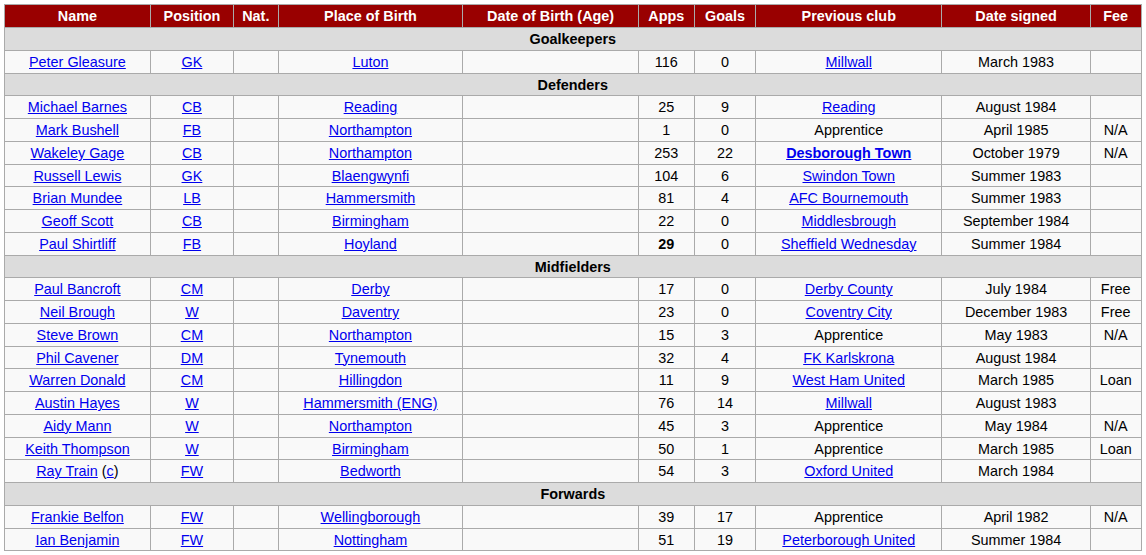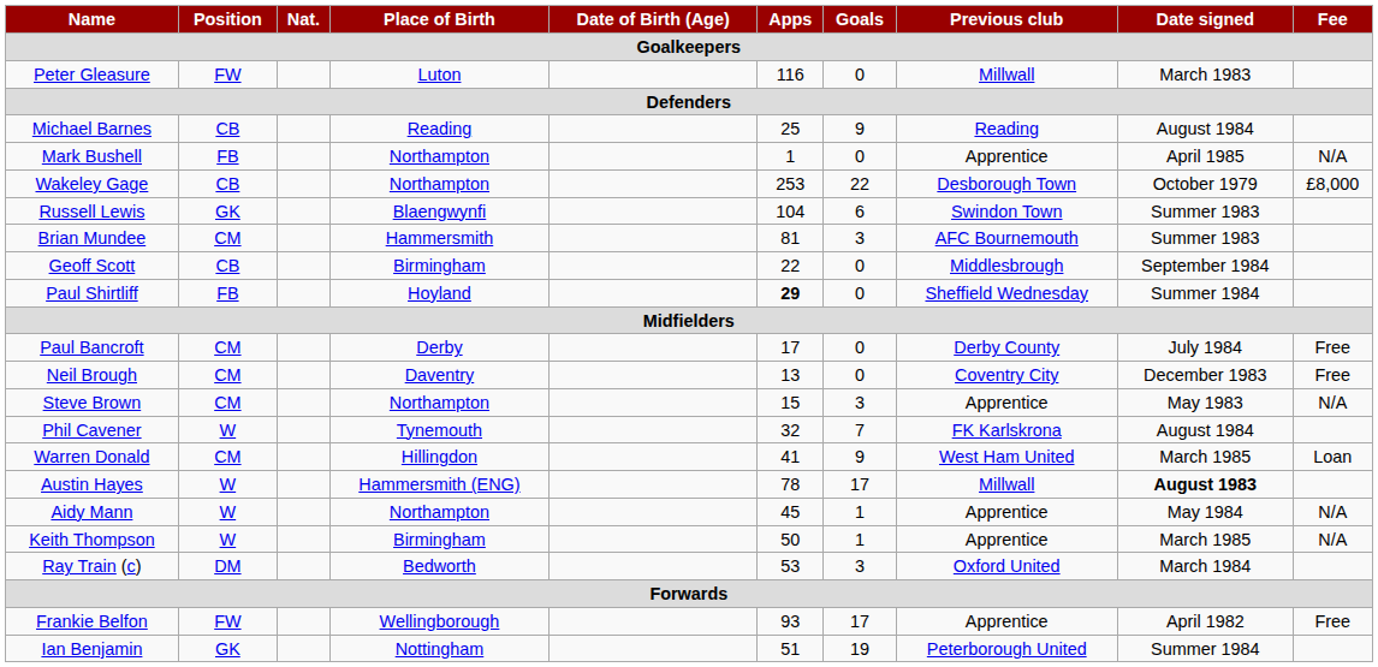 <table class="wikitable" style="text-align:center; font-size:90%; width:90%;">
 <tr>
 <th style="background:#900; color:#FFF; text-align:center;">Name</th>
 <th style="background:#900; color:#FFF; text-align:center;">Position</th>
 <th style="background:#900; color:#FFF; text-align:center;">Nat.</th>
 <th style="background:#900; color:#FFF; text-align:center;">Place of Birth</th>
 <th style="background:#900; color:#FFF; text-align:center;">Date of Birth (Age)</th>
 <th style="background:#900; color:#FFF; text-align:center;">Apps</th>
 <th style="background:#900; color:#FFF; text-align:center;">Goals</th>
 <th style="background:#900; color:#FFF; text-align:center;">Previous club</th>
 <th style="background:#900; color:#FFF; text-align:center;">Date signed</th>
 <th style="background:#900; color:#FFF; text-align:center;">Fee</th>
 </tr>
 <tr>
 <th colspan="12" style="background:#dcdcdc; text-align:center;">Goalkeepers</th>
 </tr>
 <tr>
 <td><a href='#'>Peter Gleasure</a></td>
-<td><a href='#'>GK</a></td>
+<td><a href='#'>FW</a></td>
 <td></td>
 <td><a href='#'>Luton</a></td>
 <td></td>
 <td>116</td>
 <td>0</td>
 <td><a href='#'>Millwall</a></td>
 <td>March 1983</td>
 <td></td>
 </tr>
 <tr>
 <th colspan="12" style="background:#dcdcdc; text-align:center;">Defenders</th>
 </tr>
 <tr>
 <td><a href='#'>Michael Barnes</a></td>
 <td><a href='#'>CB</a></td>
 <td></td>
 <td><a href='#'>Reading</a></td>
 <td></td>
 <td>25</td>
 <td>9</td>
 <td><a href='#'>Reading</a></td>
 <td>August 1984</td>
 <td></td>
 </tr>
 <tr>
 <td><a href='#'>Mark Bushell</a></td>
 <td><a href='#'>FB</a></td>
 <td></td>
 <td><a href='#'>Northampton</a></td>
 <td></td>
 <td>1</td>
 <td>0</td>
 <td>Apprentice</td>
 <td>April 1985</td>
 <td>N/A</td>
 </tr>
 <tr>
 <td><a href='#'>Wakeley Gage</a></td>
 <td><a href='#'>CB</a></td>
 <td></td>
 <td><a href='#'>Northampton</a></td>
 <td></td>
 <td>253</td>
 <td>22</td>
-<td><strong><a href='#'>Desborough Town</a></strong></td>
+<td><a href='#'>Desborough Town</a></td>
 <td>October 1979</td>
-<td>N/A</td>
+<td>£8,000</td>
 </tr>
 <tr>
 <td><a href='#'>Russell Lewis</a></td>
 <td><a href='#'>GK</a></td>
 <td></td>
 <td><a href='#'>Blaengwynfi</a></td>
 <td></td>
 <td>104</td>
 <td>6</td>
 <td><a href='#'>Swindon Town</a></td>
 <td>Summer 1983</td>
 <td></td>
 </tr>
 <tr>
 <td><a href='#'>Brian Mundee</a></td>
-<td><a href='#'>LB</a></td>
+<td><a href='#'>CM</a></td>
 <td></td>
 <td><a href='#'>Hammersmith</a></td>
 <td></td>
 <td>81</td>
-<td>4</td>
+<td>3</td>
 <td><a href='#'>AFC Bournemouth</a></td>
 <td>Summer 1983</td>
 <td></td>
 </tr>
 <tr>
 <td><a href='#'>Geoff Scott</a></td>
 <td><a href='#'>CB</a></td>
 <td></td>
 <td><a href='#'>Birmingham</a></td>
 <td></td>
 <td>22</td>
 <td>0</td>
 <td><a href='#'>Middlesbrough</a></td>
 <td>September 1984</td>
 <td></td>
 </tr>
 <tr>
 <td><a href='#'>Paul Shirtliff</a></td>
 <td><a href='#'>FB</a></td>
 <td></td>
 <td><a href='#'>Hoyland</a></td>
 <td></td>
 <td><strong>29</strong></td>
 <td>0</td>
 <td><a href='#'>Sheffield Wednesday</a></td>
 <td>Summer 1984</td>
 <td></td>
 </tr>
 <tr>
 <th colspan="12" style="background:#dcdcdc; text-align:center;">Midfielders</th>
 </tr>
 <tr>
 <td><a href='#'>Paul Bancroft</a></td>
 <td><a href='#'>CM</a></td>
 <td></td>
 <td><a href='#'>Derby</a></td>
 <td></td>
 <td>17</td>
 <td>0</td>
 <td><a href='#'>Derby County</a></td>
 <td>July 1984</td>
 <td>Free</td>
 </tr>
 <tr>
 <td><a href='#'>Neil Brough</a></td>
-<td><a href='#'>W</a></td>
+<td><a href='#'>CM</a></td>
 <td></td>
 <td><a href='#'>Daventry</a></td>
 <td></td>
-<td>23</td>
+<td>13</td>
 <td>0</td>
 <td><a href='#'>Coventry City</a></td>
 <td>December 1983</td>
 <td>Free</td>
 </tr>
 <tr>
 <td><a href='#'>Steve Brown</a></td>
 <td><a href='#'>CM</a></td>
 <td></td>
 <td><a href='#'>Northampton</a></td>
 <td></td>
 <td>15</td>
 <td>3</td>
 <td>Apprentice</td>
 <td>May 1983</td>
 <td>N/A</td>
 </tr>
 <tr>
 <td><a href='#'>Phil Cavener</a></td>
-<td><a href='#'>DM</a></td>
+<td><a href='#'>W</a></td>
 <td></td>
 <td><a href='#'>Tynemouth</a></td>
 <td></td>
 <td>32</td>
-<td>4</td>
+<td>7</td>
 <td><a href='#'>FK Karlskrona</a></td>
 <td>August 1984</td>
 <td></td>
 </tr>
 <tr>
 <td><a href='#'>Warren Donald</a></td>
 <td><a href='#'>CM</a></td>
 <td></td>
 <td><a href='#'>Hillingdon</a></td>
 <td></td>
-<td>11</td>
+<td>41</td>
 <td>9</td>
 <td><a href='#'>West Ham United</a></td>
 <td>March 1985</td>
 <td>Loan</td>
 </tr>
 <tr>
 <td><a href='#'>Austin Hayes</a></td>
 <td><a href='#'>W</a></td>
 <td></td>
 <td><a href='#'>Hammersmith (ENG)</a></td>
 <td></td>
-<td>76</td>
-<td>14</td>
+<td>78</td>
+<td>17</td>
 <td><a href='#'>Millwall</a></td>
-<td>August 1983</td>
+<td><strong>August 1983</strong></td>
 <td></td>
 </tr>
 <tr>
 <td><a href='#'>Aidy Mann</a></td>
 <td><a href='#'>W</a></td>
 <td></td>
 <td><a href='#'>Northampton</a></td>
 <td></td>
 <td>45</td>
-<td>3</td>
+<td>1</td>
 <td>Apprentice</td>
 <td>May 1984</td>
 <td>N/A</td>
 </tr>
 <tr>
 <td><a href='#'>Keith Thompson</a></td>
 <td><a href='#'>W</a></td>
 <td></td>
 <td><a href='#'>Birmingham</a></td>
 <td></td>
 <td>50</td>
 <td>1</td>
 <td>Apprentice</td>
 <td>March 1985</td>
-<td>Loan</td>
+<td>N/A</td>
 </tr>
 <tr>
 <td><a href='#'>Ray Train</a> (<a href='#'>c</a>)</td>
-<td><a href='#'>FW</a></td>
+<td><a href='#'>DM</a></td>
 <td></td>
 <td><a href='#'>Bedworth</a></td>
 <td></td>
-<td>54</td>
+<td>53</td>
 <td>3</td>
 <td><a href='#'>Oxford United</a></td>
 <td>March 1984</td>
 <td></td>
 </tr>
 <tr>
 <th colspan="12" style="background:#dcdcdc; text-align:center;">Forwards</th>
 </tr>
 <tr>
 <td><a href='#'>Frankie Belfon</a></td>
 <td><a href='#'>FW</a></td>
 <td></td>
 <td><a href='#'>Wellingborough</a></td>
 <td></td>
-<td>39</td>
+<td>93</td>
 <td>17</td>
 <td>Apprentice</td>
 <td>April 1982</td>
-<td>N/A</td>
+<td>Free</td>
 </tr>
 <tr>
 <td><a href='#'>Ian Benjamin</a></td>
-<td><a href='#'>FW</a></td>
+<td><a href='#'>GK</a></td>
 <td></td>
 <td><a href='#'>Nottingham</a></td>
 <td></td>
 <td>51</td>
 <td>19</td>
 <td><a href='#'>Peterborough United</a></td>
 <td>Summer 1984</td>
 <td></td>
 </tr>
 </table>
